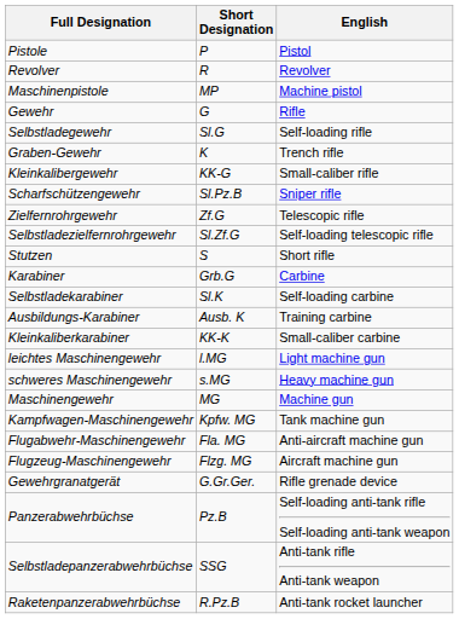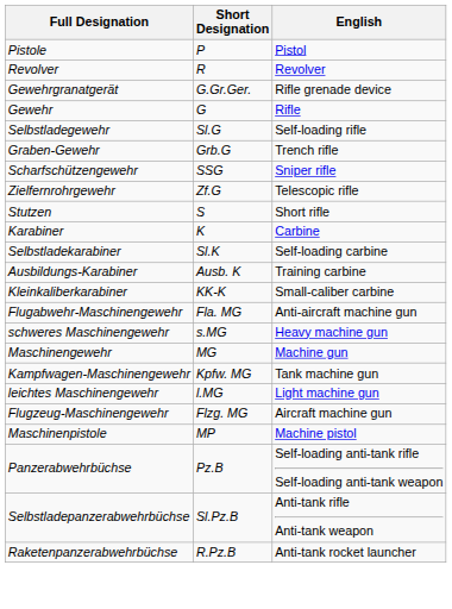 <table border="1" class="wikitable sortable">
 <tr>
 <th>Full Designation</th>
 <th>Short<br>Designation</th>
 <th>English</th>
 </tr>
 <tr>
 <td><em>Pistole</em></td>
 <td><em>P</em></td>
 <td><a href='#'>Pistol</a></td>
 </tr>
 <tr>
 <td><em>Revolver</em></td>
 <td><em>R</em></td>
 <td><a href='#'>Revolver</a></td>
 </tr>
 <tr>
-<td><em>Maschinenpistole</em></td>
-<td><em>MP</em></td>
-<td><a href='#'>Machine pistol</a></td>
+<td><em>Gewehrgranatgerät</em></td>
+<td><em>G.Gr.Ger.</em></td>
+<td>Rifle grenade device</td>
 </tr>
 <tr>
 <td><em>Gewehr</em></td>
 <td><em>G</em></td>
 <td><a href='#'>Rifle</a></td>
 </tr>
 <tr>
 <td><em>Selbstladegewehr</em></td>
 <td><em>Sl.G</em></td>
 <td>Self-loading rifle</td>
 </tr>
 <tr>
 <td><em>Graben-Gewehr</em></td>
-<td><em>K</em></td>
+<td><em>Grb.G</em></td>
 <td>Trench rifle</td>
 </tr>
 <tr>
-<td><em>Kleinkalibergewehr</em></td>
-<td><em>KK-G</em></td>
-<td>Small-caliber rifle</td>
-</tr>
-<tr>
 <td><em>Scharfschützengewehr</em></td>
-<td><em>Sl.Pz.B</em></td>
+<td><em>SSG</em></td>
 <td><a href='#'>Sniper rifle</a></td>
 </tr>
 <tr>
 <td><em>Zielfernrohrgewehr</em></td>
 <td><em>Zf.G</em></td>
 <td>Telescopic rifle</td>
 </tr>
 <tr>
-<td><em>Selbstladezielfernrohrgewehr </em></td>
-<td><em>Sl.Zf.G</em></td>
-<td>Self-loading telescopic rifle</td>
-</tr>
-<tr>
 <td><em>Stutzen </em></td>
 <td><em>S</em></td>
 <td>Short rifle</td>
 </tr>
 <tr>
 <td><em>Karabiner </em></td>
-<td><em>Grb.G</em></td>
+<td><em>K</em></td>
 <td><a href='#'>Carbine</a></td>
 </tr>
 <tr>
 <td><em>Selbstladekarabiner</em></td>
 <td><em>Sl.K</em></td>
 <td>Self-loading carbine</td>
 </tr>
 <tr>
 <td><em>Ausbildungs-Karabiner</em></td>
 <td><em>Ausb. K</em></td>
 <td>Training carbine</td>
 </tr>
 <tr>
 <td><em>Kleinkaliberkarabiner</em></td>
 <td><em>KK-K</em> </td>
 <td>Small-caliber carbine</td>
 </tr>
 <tr>
-<td><em>leichtes Maschinengewehr</em></td>
-<td><em>l.MG</em></td>
-<td><a href='#'>Light machine gun</a></td>
+<td><em>Flugabwehr-Maschinengewehr</em></td>
+<td><em>Fla. MG</em></td>
+<td>Anti-aircraft machine gun</td>
 </tr>
 <tr>
 <td><em>schweres Maschinengewehr</em></td>
 <td><em>s.MG</em></td>
 <td><a href='#'>Heavy machine gun</a></td>
 </tr>
 <tr>
 <td><em>Maschinengewehr</em></td>
 <td><em>MG</em></td>
 <td><a href='#'>Machine gun</a></td>
 </tr>
 <tr>
 <td><em>Kampfwagen-Maschinengewehr</em></td>
 <td><em>Kpfw. MG</em></td>
 <td>Tank machine gun</td>
 </tr>
 <tr>
-<td><em>Flugabwehr-Maschinengewehr</em></td>
-<td><em>Fla. MG</em></td>
-<td>Anti-aircraft machine gun</td>
+<td><em>leichtes Maschinengewehr</em></td>
+<td><em>l.MG</em></td>
+<td><a href='#'>Light machine gun</a></td>
 </tr>
 <tr>
 <td><em>Flugzeug-Maschinengewehr</em></td>
 <td><em>Flzg. MG</em></td>
 <td>Aircraft machine gun</td>
 </tr>
 <tr>
-<td><em>Gewehrgranatgerät</em></td>
-<td><em>G.Gr.Ger.</em></td>
-<td>Rifle grenade device</td>
+<td><em>Maschinenpistole</em></td>
+<td><em>MP</em></td>
+<td><a href='#'>Machine pistol</a></td>
 </tr>
 <tr>
 <td><em>Panzerabwehrbüchse</em></td>
 <td><em>Pz.B</em></td>
 <td>Self-loading anti-tank rifle<hr>Self-loading anti-tank weapon</td>
 </tr>
 <tr>
 <td><em>Selbstladepanzerabwehrbüchse</em></td>
-<td><em>SSG</em></td>
+<td><em>Sl.Pz.B</em></td>
 <td>Anti-tank rifle<hr>Anti-tank weapon</td>
 </tr>
 <tr>
 <td><em>Raketenpanzerabwehrbüchse</em></td>
 <td><em>R.Pz.B</em></td>
 <td>Anti-tank rocket launcher</td>
 </tr>
 </table>
